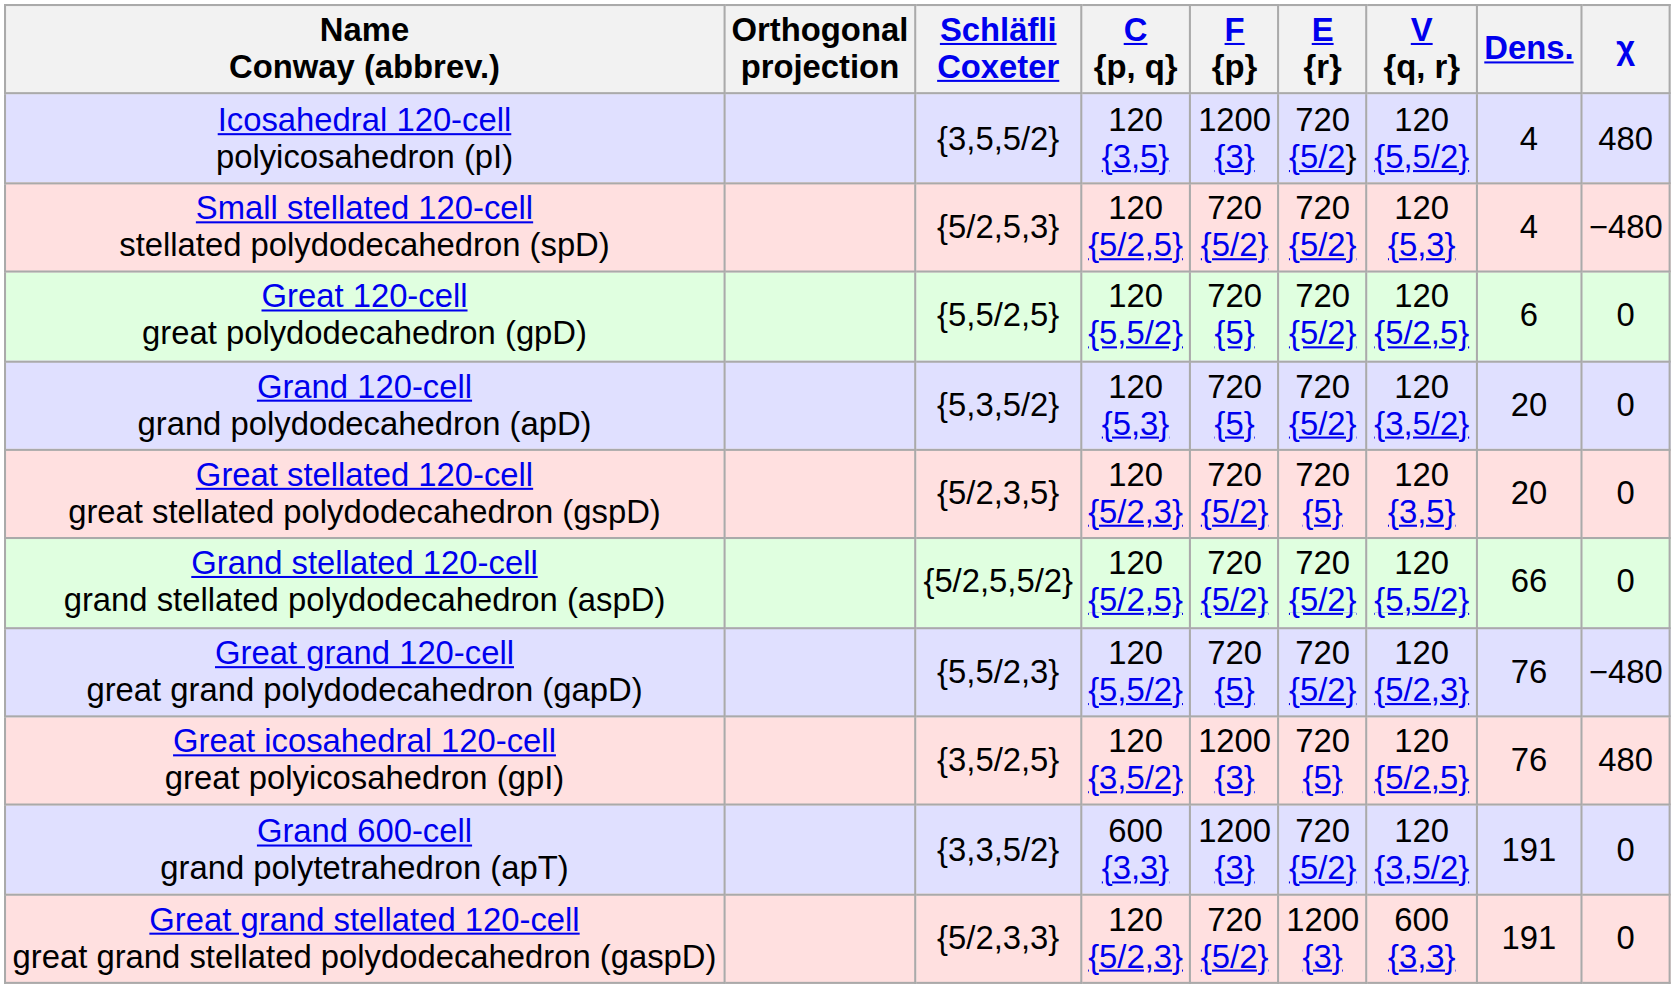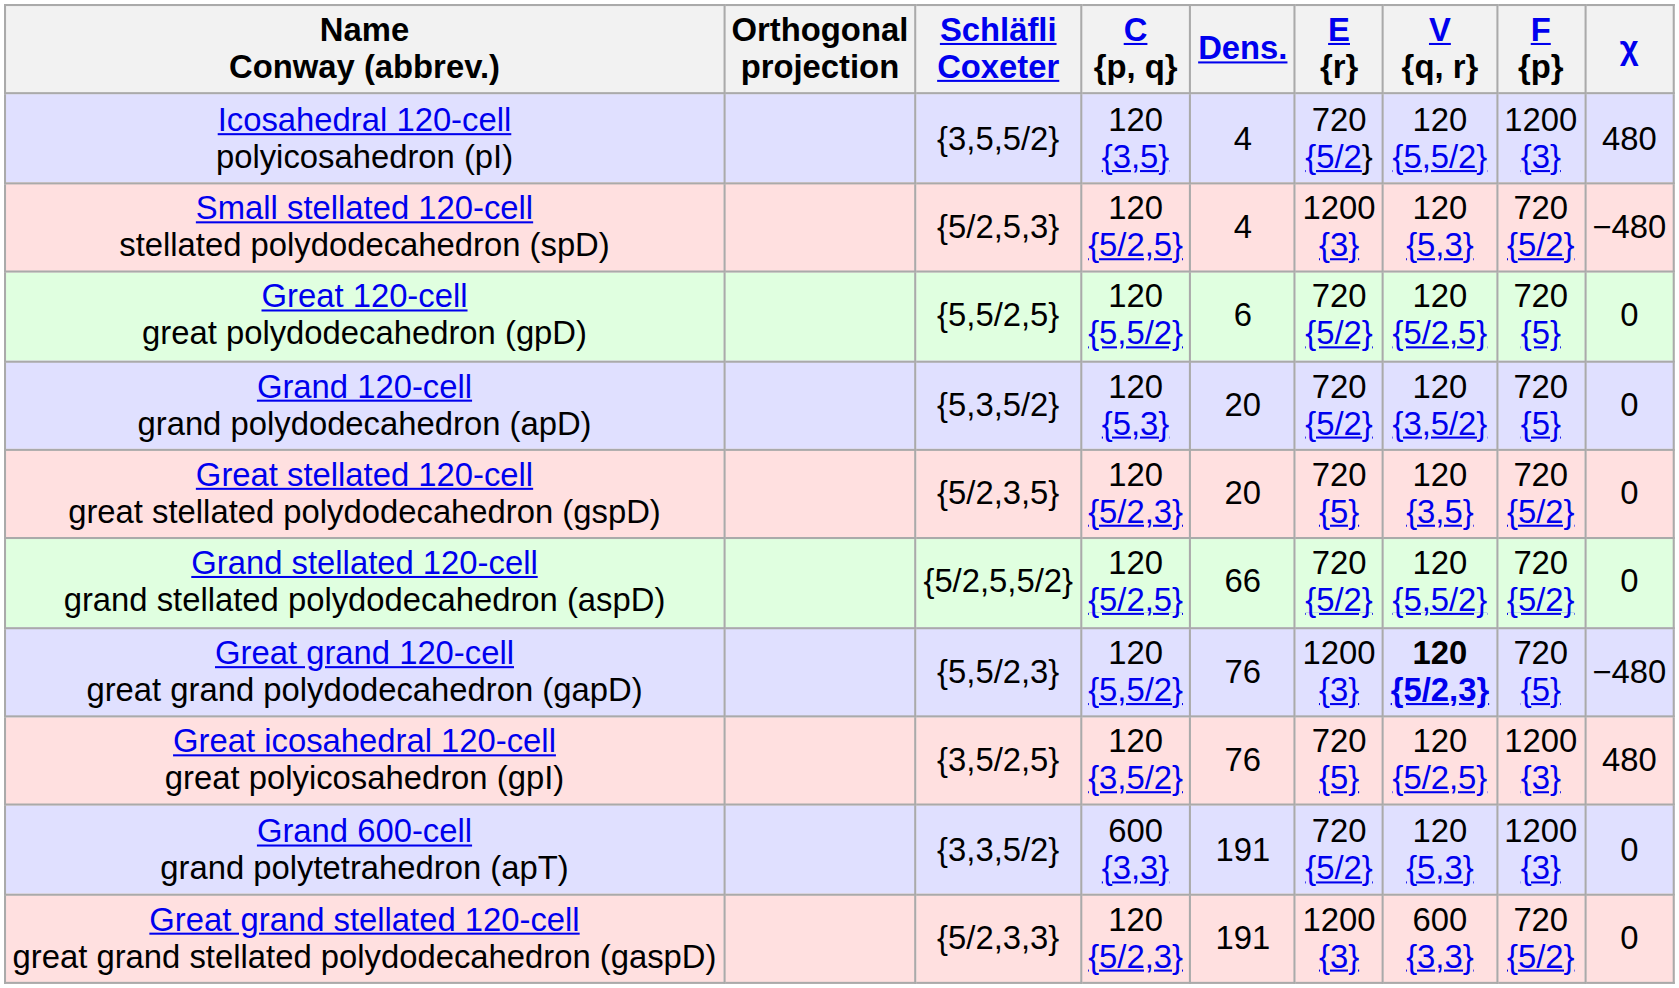 <table class="wikitable sortable">
 <tr>
 <th>Name<br>Conway (abbrev.)</th>
 <th>Orthogonal<br>projection</th>
 <th><a href='#'>Schläfli</a><br><a href='#'>Coxeter</a></th>
 <th><a href='#'>C</a><br>{p, q}</th>
-<th><a href='#'>F</a><br>{p}</th>
+<th><a href='#'>Dens.</a></th>
 <th><a href='#'>E</a><br>{r}</th>
 <th><a href='#'>V</a><br>{q, r}</th>
-<th><a href='#'>Dens.</a></th>
+<th><a href='#'>F</a><br>{p}</th>
 <th><a href='#'>χ</a></th>
 </tr>
 <tr align=center BGCOLOR="#e0e0ff">
 <td><a href='#'>Icosahedral 120-cell</a><br>polyicosahedron (pI)</td>
 <td></td>
 <td>{3,5,5/2}<br></td>
 <td>120<br><a href='#'>{3,5}</a><br></td>
-<td>1200<br><a href='#'>{3}</a><br></td>
+<td>4</td>
 <td>720<br><a href='#'>{5/2</a>}<br></td>
 <td>120<br><a href='#'>{5,5/2}</a><br></td>
-<td>4</td>
+<td>1200<br><a href='#'>{3}</a><br></td>
 <td>480</td>
 </tr>
 <tr align=center BGCOLOR="#ffe0e0">
 <td><a href='#'>Small stellated 120-cell</a><br>stellated polydodecahedron (spD)</td>
 <td></td>
 <td>{5/2,5,3}<br></td>
 <td>120<br><a href='#'>{5/2,5}</a><br></td>
+<td>4</td>
+<td>1200<br><a href='#'>{3}</a><br></td>
+<td>120<br><a href='#'>{5,3}</a><br></td>
 <td>720<br><a href='#'>{5/2}</a><br></td>
-<td>720<br><a href='#'>{5/2}</a><br></td>
-<td>120<br><a href='#'>{5,3}</a><br></td>
-<td>4</td>
 <td>−480</td>
 </tr>
 <tr align=center BGCOLOR="#e0ffe0">
 <td><a href='#'>Great 120-cell</a><br>great polydodecahedron (gpD)</td>
 <td></td>
 <td>{5,5/2,5}<br></td>
 <td>120<br><a href='#'>{5,5/2}</a><br></td>
-<td>720<br><a href='#'>{5}</a><br></td>
+<td>6</td>
 <td>720<br><a href='#'>{5/2}</a><br></td>
 <td>120<br><a href='#'>{5/2,5}</a><br></td>
-<td>6</td>
+<td>720<br><a href='#'>{5}</a><br></td>
 <td>0</td>
 </tr>
 <tr align=center BGCOLOR="#e0e0ff">
 <td><a href='#'>Grand 120-cell</a><br>grand polydodecahedron (apD)</td>
 <td></td>
 <td>{5,3,5/2}<br></td>
 <td>120<br><a href='#'>{5,3}</a><br></td>
-<td>720<br><a href='#'>{5}</a><br></td>
+<td>20</td>
 <td>720<br><a href='#'>{5/2}</a><br></td>
 <td>120<br><a href='#'>{3,5/2}</a><br></td>
-<td>20</td>
+<td>720<br><a href='#'>{5}</a><br></td>
 <td>0</td>
 </tr>
 <tr align=center BGCOLOR="#ffe0e0">
 <td><a href='#'>Great stellated 120-cell</a><br>great stellated polydodecahedron (gspD)</td>
 <td></td>
 <td>{5/2,3,5}<br></td>
 <td>120<br><a href='#'>{5/2,3}</a><br></td>
-<td>720<br><a href='#'>{5/2}</a><br></td>
+<td>20</td>
 <td>720<br><a href='#'>{5}</a><br></td>
 <td>120<br><a href='#'>{3,5}</a><br></td>
-<td>20</td>
+<td>720<br><a href='#'>{5/2}</a><br></td>
 <td>0</td>
 </tr>
 <tr align=center BGCOLOR="#e0ffe0">
 <td><a href='#'>Grand stellated 120-cell</a><br>grand stellated polydodecahedron (aspD)</td>
 <td></td>
 <td>{5/2,5,5/2}<br></td>
 <td>120<br><a href='#'>{5/2,5}</a><br></td>
-<td>720<br><a href='#'>{5/2}</a><br></td>
+<td>66</td>
 <td>720<br><a href='#'>{5/2}</a><br></td>
 <td>120<br><a href='#'>{5,5/2}</a><br></td>
-<td>66</td>
+<td>720<br><a href='#'>{5/2}</a><br></td>
 <td>0</td>
 </tr>
 <tr align=center BGCOLOR="#e0e0ff">
 <td><a href='#'>Great grand 120-cell</a><br>great grand polydodecahedron (gapD)</td>
 <td></td>
 <td>{5,5/2,3}<br></td>
 <td>120<br><a href='#'>{5,5/2}</a><br></td>
+<td>76</td>
+<td>1200<br><a href='#'>{3}</a><br></td>
+<td><strong>120<br><a href='#'>{5/2,3}</a><br></strong></td>
 <td>720<br><a href='#'>{5}</a><br></td>
-<td>720<br><a href='#'>{5/2}</a><br></td>
-<td>120<br><a href='#'>{5/2,3}</a><br></td>
-<td>76</td>
 <td>−480</td>
 </tr>
 <tr align=center BGCOLOR="#ffe0e0">
 <td><a href='#'>Great icosahedral 120-cell</a><br>great polyicosahedron (gpI)</td>
 <td></td>
 <td>{3,5/2,5}<br></td>
 <td>120<br><a href='#'>{3,5/2}</a><br></td>
-<td>1200<br><a href='#'>{3}</a><br></td>
+<td>76</td>
 <td>720<br><a href='#'>{5}</a><br></td>
 <td>120<br><a href='#'>{5/2,5}</a><br></td>
-<td>76</td>
+<td>1200<br><a href='#'>{3}</a><br></td>
 <td>480</td>
 </tr>
 <tr align=center BGCOLOR="#e0e0ff">
 <td><a href='#'>Grand 600-cell</a><br>grand polytetrahedron (apT)</td>
 <td></td>
 <td>{3,3,5/2}<br></td>
 <td>600<br><a href='#'>{3,3}</a><br></td>
+<td>191</td>
+<td>720<br><a href='#'>{5/2}</a><br></td>
+<td>120<br><a href='#'>{5,3}</a><br></td>
 <td>1200<br><a href='#'>{3}</a><br></td>
-<td>720<br><a href='#'>{5/2}</a><br></td>
-<td>120<br><a href='#'>{3,5/2}</a><br></td>
-<td>191</td>
 <td>0</td>
 </tr>
 <tr align=center BGCOLOR="#ffe0e0">
 <td><a href='#'>Great grand stellated 120-cell</a><br>great grand stellated polydodecahedron (gaspD)</td>
 <td></td>
 <td>{5/2,3,3}<br></td>
 <td>120<br><a href='#'>{5/2,3}</a><br></td>
-<td>720<br><a href='#'>{5/2}</a><br></td>
+<td>191</td>
 <td>1200<br><a href='#'>{3}</a><br></td>
 <td>600<br><a href='#'>{3,3}</a><br></td>
-<td>191</td>
+<td>720<br><a href='#'>{5/2}</a><br></td>
 <td>0</td>
 </tr>
 </table>
